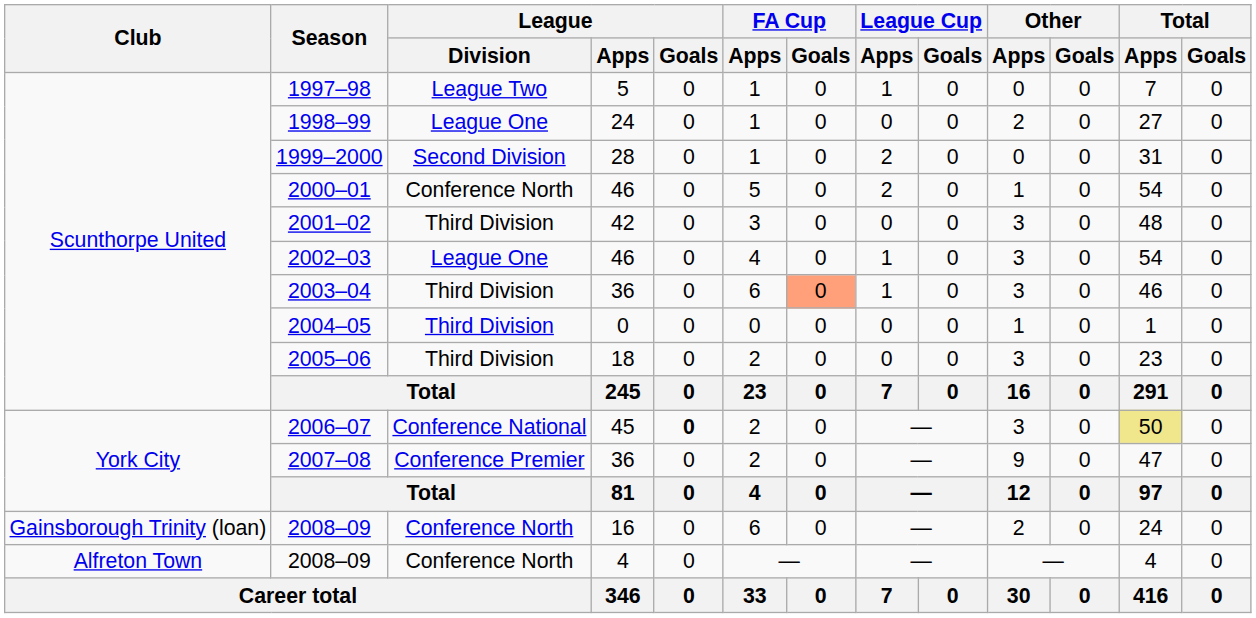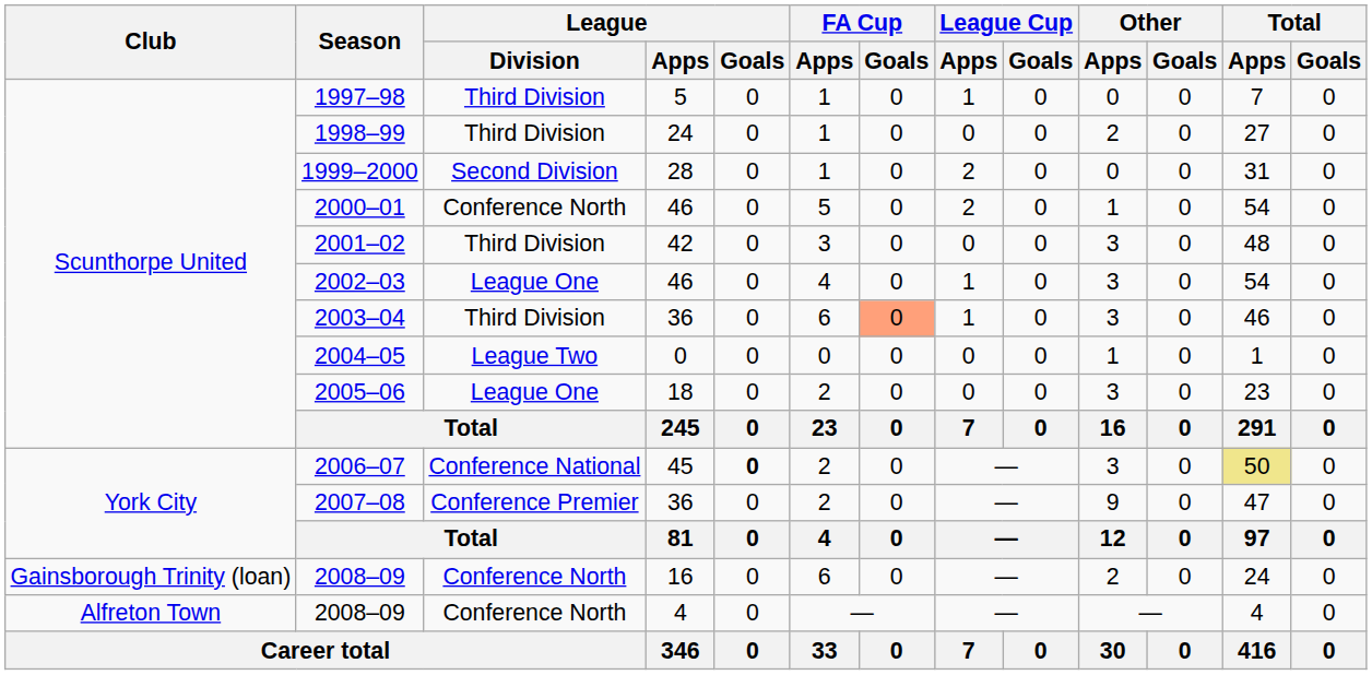 <table class=wikitable style="text-align: center;">
 <tr>
 <th rowspan=2>Club</th>
 <th rowspan=2>Season</th>
 <th colspan=3>League</th>
 <th colspan=2><a href='#'>FA Cup</a></th>
 <th colspan=2><a href='#'>League Cup</a></th>
 <th colspan=2>Other</th>
 <th colspan=2>Total</th>
 </tr>
 <tr>
 <th>Division</th>
 <th>Apps</th>
 <th>Goals</th>
 <th>Apps</th>
 <th>Goals</th>
 <th>Apps</th>
 <th>Goals</th>
 <th>Apps</th>
 <th>Goals</th>
 <th>Apps</th>
 <th>Goals</th>
 </tr>
 <tr>
 <td rowspan=10><a href='#'>Scunthorpe United</a></td>
 <td><a href='#'>1997–98</a></td>
-<td><a href='#'>League Two</a></td>
+<td><a href='#'>Third Division</a></td>
 <td>5</td>
 <td>0</td>
 <td>1</td>
 <td>0</td>
 <td>1</td>
 <td>0</td>
 <td>0</td>
 <td>0</td>
 <td>7</td>
 <td>0</td>
 </tr>
 <tr>
 <td><a href='#'>1998–99</a></td>
-<td><a href='#'>League One</a></td>
+<td>Third Division</td>
 <td>24</td>
 <td>0</td>
 <td>1</td>
 <td>0</td>
 <td>0</td>
 <td>0</td>
 <td>2</td>
 <td>0</td>
 <td>27</td>
 <td>0</td>
 </tr>
 <tr>
 <td><a href='#'>1999–2000</a></td>
 <td><a href='#'>Second Division</a></td>
 <td>28</td>
 <td>0</td>
 <td>1</td>
 <td>0</td>
 <td>2</td>
 <td>0</td>
 <td>0</td>
 <td>0</td>
 <td>31</td>
 <td>0</td>
 </tr>
 <tr>
 <td><a href='#'>2000–01</a></td>
 <td>Conference North</td>
 <td>46</td>
 <td>0</td>
 <td>5</td>
 <td>0</td>
 <td>2</td>
 <td>0</td>
 <td>1</td>
 <td>0</td>
 <td>54</td>
 <td>0</td>
 </tr>
 <tr>
 <td><a href='#'>2001–02</a></td>
 <td>Third Division</td>
 <td>42</td>
 <td>0</td>
 <td>3</td>
 <td>0</td>
 <td>0</td>
 <td>0</td>
 <td>3</td>
 <td>0</td>
 <td>48</td>
 <td>0</td>
 </tr>
 <tr>
 <td><a href='#'>2002–03</a></td>
 <td><a href='#'>League One</a></td>
 <td>46</td>
 <td>0</td>
 <td>4</td>
 <td>0</td>
 <td>1</td>
 <td>0</td>
 <td>3</td>
 <td>0</td>
 <td>54</td>
 <td>0</td>
 </tr>
 <tr>
 <td><a href='#'>2003–04</a></td>
 <td>Third Division</td>
 <td>36</td>
 <td>0</td>
 <td>6</td>
 <td style="background: lightsalmon;">0</td>
 <td>1</td>
 <td>0</td>
 <td>3</td>
 <td>0</td>
 <td>46</td>
 <td>0</td>
 </tr>
 <tr>
 <td><a href='#'>2004–05</a></td>
-<td><a href='#'>Third Division</a></td>
+<td><a href='#'>League Two</a></td>
 <td>0</td>
 <td>0</td>
 <td>0</td>
 <td>0</td>
 <td>0</td>
 <td>0</td>
 <td>1</td>
 <td>0</td>
 <td>1</td>
 <td>0</td>
 </tr>
 <tr>
 <td><a href='#'>2005–06</a></td>
-<td>Third Division</td>
+<td><a href='#'>League One</a></td>
 <td>18</td>
 <td>0</td>
 <td>2</td>
 <td>0</td>
 <td>0</td>
 <td>0</td>
 <td>3</td>
 <td>0</td>
 <td>23</td>
 <td>0</td>
 </tr>
 <tr>
 <th colspan=2>Total</th>
 <th>245</th>
 <th>0</th>
 <th>23</th>
 <th>0</th>
 <th>7</th>
 <th>0</th>
 <th>16</th>
 <th>0</th>
 <th>291</th>
 <th>0</th>
 </tr>
 <tr>
 <td rowspan=3><a href='#'>York City</a></td>
 <td><a href='#'>2006–07</a></td>
 <td><a href='#'>Conference National</a></td>
 <td>45</td>
 <td><strong>0</strong></td>
 <td>2</td>
 <td>0</td>
 <td colspan=2>—</td>
 <td>3</td>
 <td>0</td>
 <td style="background: khaki;">50</td>
 <td>0</td>
 </tr>
 <tr>
 <td><a href='#'>2007–08</a></td>
 <td><a href='#'>Conference Premier</a></td>
 <td>36</td>
 <td>0</td>
 <td>2</td>
 <td>0</td>
 <td colspan=2>—</td>
 <td>9</td>
 <td>0</td>
 <td>47</td>
 <td>0</td>
 </tr>
 <tr>
 <th colspan=2>Total</th>
 <th>81</th>
 <th>0</th>
 <th>4</th>
 <th>0</th>
 <th colspan=2>—</th>
 <th>12</th>
 <th>0</th>
 <th>97</th>
 <th>0</th>
 </tr>
 <tr>
 <td><a href='#'>Gainsborough Trinity</a> (loan)</td>
 <td><a href='#'>2008–09</a></td>
 <td><a href='#'>Conference North</a></td>
 <td>16</td>
 <td>0</td>
 <td>6</td>
 <td>0</td>
 <td colspan=2>—</td>
 <td>2</td>
 <td>0</td>
 <td>24</td>
 <td>0</td>
 </tr>
 <tr>
 <td><a href='#'>Alfreton Town</a></td>
 <td>2008–09</td>
 <td>Conference North</td>
 <td>4</td>
 <td>0</td>
 <td colspan=2>—</td>
 <td colspan=2>—</td>
 <td colspan=2>—</td>
 <td>4</td>
 <td>0</td>
 </tr>
 <tr>
 <th colspan=3>Career total</th>
 <th>346</th>
 <th>0</th>
 <th>33</th>
 <th>0</th>
 <th>7</th>
 <th>0</th>
 <th>30</th>
 <th>0</th>
 <th>416</th>
 <th>0</th>
 </tr>
 </table>
